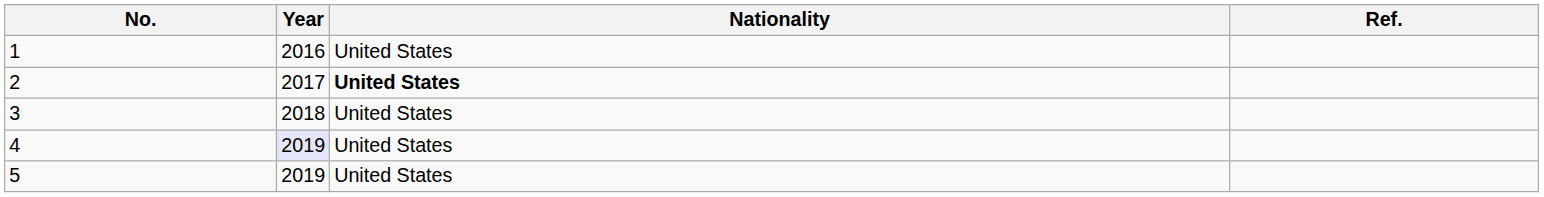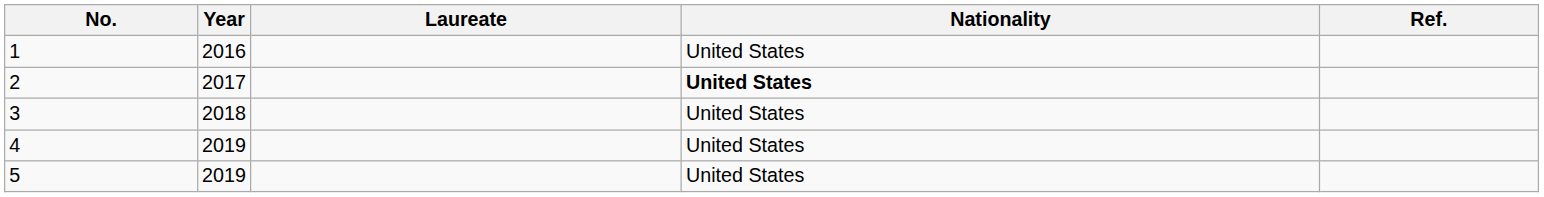 <table align="center" class="wikitable sortable">
 <tr>
 <th>No.</th>
 <th width=1%>Year</th>
+<th>Laureate</th>
 <th>Nationality</th>
 <th>Ref.</th>
 </tr>
 <tr>
 <td>1</td>
 <td>2016</td>
+<td></td>
 <td>United States</td>
 <td></td>
 </tr>
 <tr>
 <td>2</td>
 <td>2017</td>
+<td></td>
 <td><strong>United States</strong></td>
 <td></td>
 </tr>
 <tr>
 <td>3</td>
 <td>2018</td>
+<td></td>
 <td>United States</td>
 <td></td>
 </tr>
 <tr>
 <td>4</td>
-<td style="background: lavender;">2019</td>
+<td>2019</td>
+<td></td>
 <td>United States</td>
 <td></td>
 </tr>
 <tr>
 <td>5</td>
 <td>2019</td>
+<td></td>
 <td>United States</td>
 <td></td>
 </tr>
 </table>
